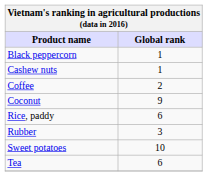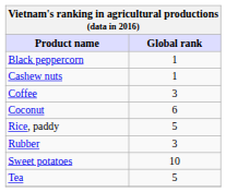 <table class="wikitable"  style="float:right; clear:right;">
 <tr>
 <th colspan=3>Vietnam's ranking in agricultural productions<br><small>(data in 2016)</small></th>
 </tr>
 <tr>
 <th style="background:#ddf;">Product name</th>
 <th style="background:#ddf;">Global rank</th>
 </tr>
 <tr>
 <td><a href='#'>Black peppercorn</a></td>
 <td align=center>1</td>
 </tr>
 <tr>
 <td><a href='#'>Cashew nuts</a></td>
 <td align=center>1</td>
 </tr>
 <tr>
 <td><a href='#'>Coffee</a></td>
-<td align=center>2</td>
+<td align=center>3</td>
 </tr>
 <tr>
 <td><a href='#'>Coconut</a></td>
-<td align=center>9</td>
+<td align=center>6</td>
 </tr>
 <tr>
 <td><a href='#'>Rice</a>, paddy</td>
-<td align=center>6</td>
+<td align=center>5</td>
 </tr>
 <tr>
 <td><a href='#'>Rubber</a></td>
 <td align=center>3</td>
 </tr>
 <tr>
 <td><a href='#'>Sweet potatoes</a></td>
 <td align=center>10</td>
 </tr>
 <tr>
 <td><a href='#'>Tea</a></td>
-<td align=center>6</td>
+<td align=center>5</td>
 </tr>
 <tr>
 </tr>
 </table>
